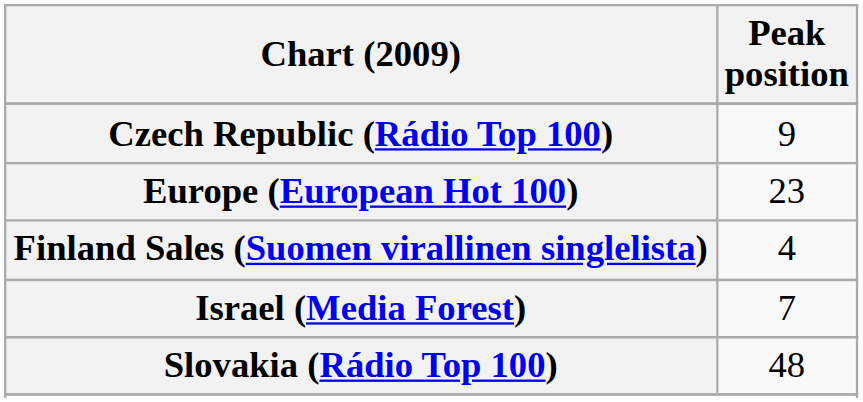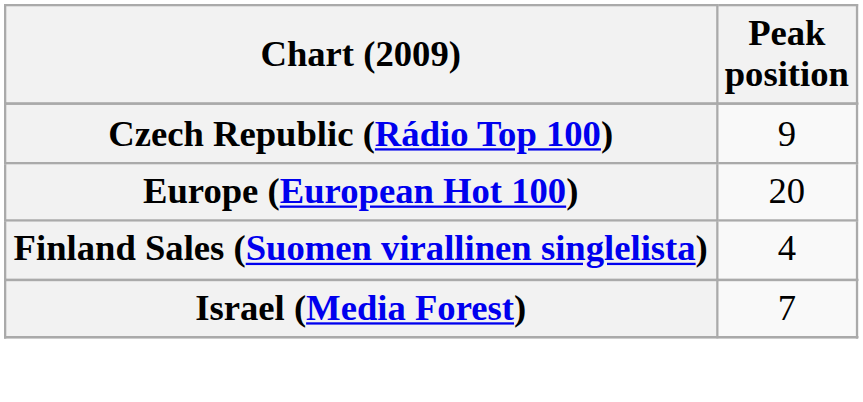 <table class="wikitable plainrowheaders sortable" style="text-align:center">
 <tr>
 <th>Chart (2009)</th>
 <th>Peak<br>position</th>
 </tr>
 <tr>
 </tr>
 <tr>
 </tr>
 <tr>
 </tr>
 <tr>
 </tr>
 <tr>
 </tr>
 <tr>
 <th scope="row">Czech Republic (<a href='#'>Rádio Top 100</a>)</th>
 <td align="center">9</td>
 </tr>
 <tr>
 <th scope="row">Europe (<a href='#'>European Hot 100</a>)</th>
-<td align="center">23</td>
+<td align="center">20</td>
 </tr>
 <tr>
 <th scope="row">Finland Sales (<a href='#'>Suomen virallinen singlelista</a>)</th>
 <td>4</td>
 </tr>
 <tr>
 </tr>
 <tr>
 </tr>
 <tr>
 <th scope="row">Israel (<a href='#'>Media Forest</a>)</th>
 <td align="center">7</td>
 </tr>
 <tr>
 </tr>
 <tr>
 </tr>
 <tr>
 </tr>
 <tr>
 </tr>
 <tr>
-<th scope="row">Slovakia (<a href='#'>Rádio Top 100</a>)</th>
-<td align="center">48</td>
-</tr>
-<tr>
 </tr>
 <tr>
 </tr>
 <tr>
 </tr>
 <tr>
 </tr>
 </table>
